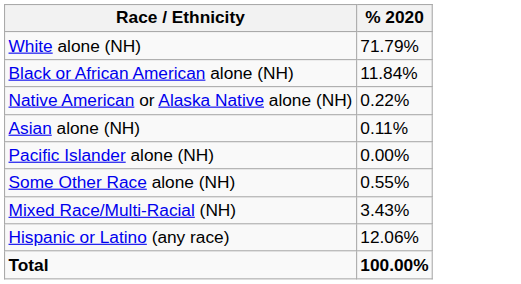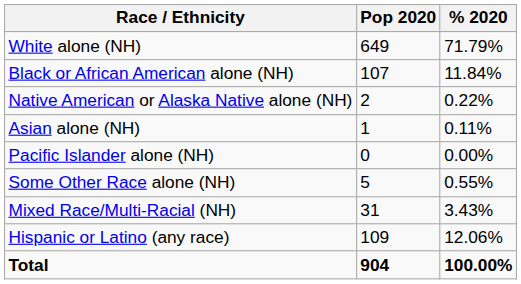 <table class="wikitable">
 <tr>
 <th>Race / Ethnicity</th>
+<th>Pop 2020</th>
 <th>% 2020</th>
 </tr>
 <tr>
 <td><a href='#'>White</a> alone (NH)</td>
+<td>649</td>
 <td>71.79%</td>
 </tr>
 <tr>
 <td><a href='#'>Black or African American</a> alone (NH)</td>
+<td>107</td>
 <td>11.84%</td>
 </tr>
 <tr>
 <td><a href='#'>Native American</a> or <a href='#'>Alaska Native</a> alone (NH)</td>
+<td>2</td>
 <td>0.22%</td>
 </tr>
 <tr>
 <td><a href='#'>Asian</a> alone (NH)</td>
+<td>1</td>
 <td>0.11%</td>
 </tr>
 <tr>
 <td><a href='#'>Pacific Islander</a> alone (NH)</td>
+<td>0</td>
 <td>0.00%</td>
 </tr>
 <tr>
 <td><a href='#'>Some Other Race</a> alone (NH)</td>
+<td>5</td>
 <td>0.55%</td>
 </tr>
 <tr>
 <td><a href='#'>Mixed Race/Multi-Racial</a> (NH)</td>
+<td>31</td>
 <td>3.43%</td>
 </tr>
 <tr>
 <td><a href='#'>Hispanic or Latino</a> (any race)</td>
+<td>109</td>
 <td>12.06%</td>
 </tr>
 <tr>
 <td><strong>Total</strong></td>
+<td><strong>904</strong></td>
 <td><strong>100.00%</strong></td>
 </tr>
 </table>
